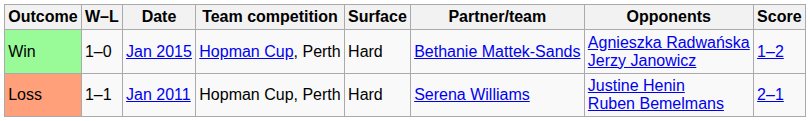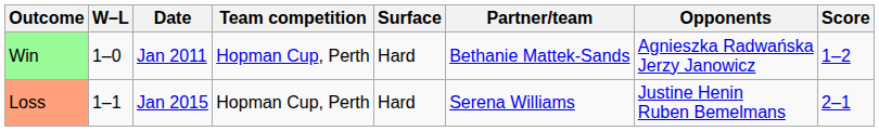 <table class="sortable wikitable nowrap">
 <tr>
 <th>Outcome</th>
 <th>W–L</th>
 <th>Date</th>
 <th>Team competition</th>
 <th>Surface</th>
 <th>Partner/team</th>
 <th>Opponents</th>
 <th>Score</th>
 </tr>
 <tr>
 <td bgcolor=98fb98>Win</td>
 <td>1–0</td>
-<td><a href='#'>Jan 2015</a></td>
+<td><a href='#'>Jan 2011</a></td>
 <td><a href='#'>Hopman Cup</a>, Perth</td>
 <td>Hard</td>
 <td> <a href='#'>Bethanie Mattek-Sands</a></td>
 <td> <a href='#'>Agnieszka Radwańska</a><br> <a href='#'>Jerzy Janowicz</a></td>
 <td><a href='#'>1–2</a></td>
 </tr>
 <tr>
 <td bgcolor=FFA07A>Loss</td>
 <td>1–1</td>
-<td><a href='#'>Jan 2011</a></td>
+<td><a href='#'>Jan 2015</a></td>
 <td>Hopman Cup, Perth</td>
 <td>Hard</td>
 <td> <a href='#'>Serena Williams</a></td>
 <td> <a href='#'>Justine Henin</a><br> <a href='#'>Ruben Bemelmans</a></td>
 <td><a href='#'>2–1</a></td>
 </tr>
 </table>
